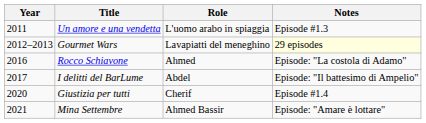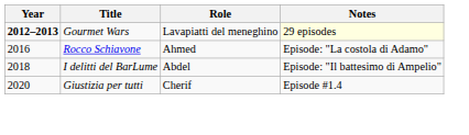 <table class="wikitable sortable">
 <tr>
 <th>Year</th>
 <th>Title</th>
 <th>Role</th>
 <th>Notes</th>
 </tr>
 <tr>
-<td>2011</td>
-<td><em><a href='#'>Un amore e una vendetta</a></em></td>
-<td>L'uomo arabo in spiaggia</td>
-<td>Episode #1.3</td>
-</tr>
-<tr>
-<td>2012–2013</td>
+<td><strong>2012–2013</strong></td>
 <td><em>Gourmet Wars</em></td>
 <td>Lavapiatti del meneghino</td>
 <td style="background: lightyellow;">29 episodes</td>
 </tr>
 <tr>
 <td>2016</td>
 <td><em><a href='#'>Rocco Schiavone</a></em></td>
 <td>Ahmed</td>
 <td>Episode: "La costola di Adamo"</td>
 </tr>
 <tr>
-<td>2017</td>
+<td>2018</td>
 <td><em>I delitti del BarLume</em></td>
 <td>Abdel</td>
 <td>Episode: "Il battesimo di Ampelio"</td>
 </tr>
 <tr>
 <td>2020</td>
 <td><em>Giustizia per tutti</em></td>
 <td>Cherif</td>
 <td>Episode #1.4</td>
 </tr>
-<tr>
-<td>2021</td>
-<td><em>Mina Settembre</em></td>
-<td>Ahmed Bassir</td>
-<td>Episode: "Amare è lottare"</td>
-</tr>
 </table>
